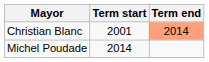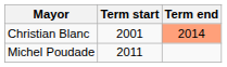 <table class="wikitable">
 <tr>
 <th>Mayor</th>
 <th>Term start</th>
 <th>Term end</th>
 </tr>
 <tr>
 <td>Christian Blanc</td>
 <td align=center>2001</td>
 <td align=center style="background: lightsalmon;">2014</td>
 </tr>
 <tr>
 <td>Michel Poudade</td>
-<td align=center>2014</td>
+<td align=center>2011</td>
 <td align=center></td>
 </tr>
 </table>
